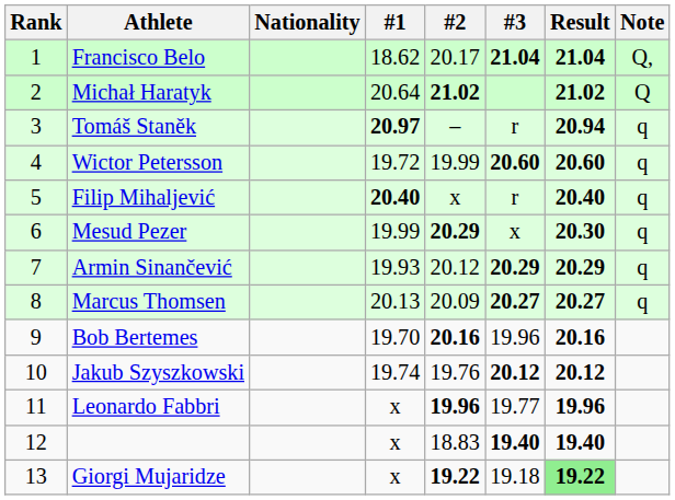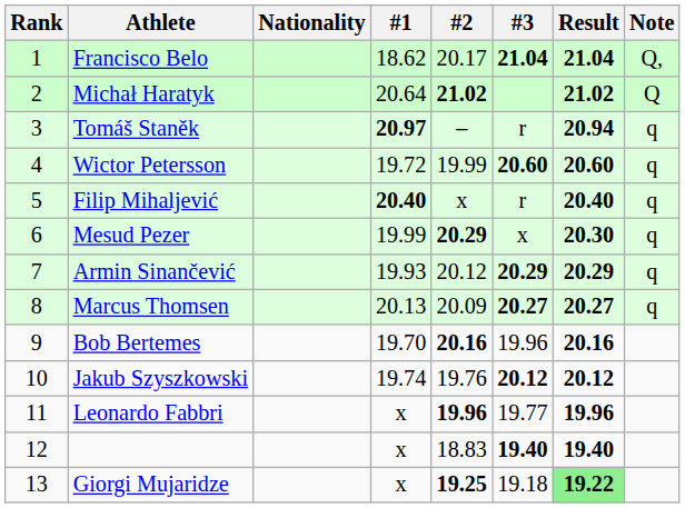 <table class="wikitable sortable" style="text-align:center">
 <tr>
 <th>Rank</th>
 <th>Athlete</th>
 <th>Nationality</th>
 <th>#1</th>
 <th>#2</th>
 <th>#3</th>
 <th>Result</th>
 <th>Note</th>
 </tr>
 <tr bgcolor=ccffcc>
 <td>1</td>
 <td align=left><a href='#'>Francisco Belo</a></td>
 <td align=left></td>
 <td>18.62</td>
 <td>20.17</td>
 <td><strong>21.04</strong></td>
 <td><strong>21.04</strong></td>
 <td>Q, </td>
 </tr>
 <tr bgcolor=ccffcc>
 <td>2</td>
 <td align=left><a href='#'>Michał Haratyk</a></td>
 <td align=left></td>
 <td>20.64</td>
 <td><strong>21.02</strong></td>
 <td></td>
 <td><strong>21.02</strong></td>
 <td>Q</td>
 </tr>
 <tr bgcolor=ddffdd>
 <td>3</td>
 <td align=left><a href='#'>Tomáš Staněk</a></td>
 <td align=left></td>
 <td><strong>20.97</strong></td>
 <td>–</td>
 <td>r</td>
 <td><strong>20.94</strong></td>
 <td>q</td>
 </tr>
 <tr bgcolor=ddffdd>
 <td>4</td>
 <td align=left><a href='#'>Wictor Petersson</a></td>
 <td align=left></td>
 <td>19.72</td>
 <td>19.99</td>
 <td><strong>20.60</strong></td>
 <td><strong>20.60</strong></td>
 <td>q</td>
 </tr>
 <tr bgcolor=ddffdd>
 <td>5</td>
 <td align=left><a href='#'>Filip Mihaljević</a></td>
 <td align=left></td>
 <td><strong>20.40</strong></td>
 <td>x</td>
 <td>r</td>
 <td><strong>20.40</strong></td>
 <td>q</td>
 </tr>
 <tr bgcolor=ddffdd>
 <td>6</td>
 <td align=left><a href='#'>Mesud Pezer</a></td>
 <td align=left></td>
 <td>19.99</td>
 <td><strong>20.29</strong></td>
 <td>x</td>
 <td><strong>20.30</strong></td>
 <td>q</td>
 </tr>
 <tr bgcolor=ddffdd>
 <td>7</td>
 <td align=left><a href='#'>Armin Sinančević</a></td>
 <td align=left></td>
 <td>19.93</td>
 <td>20.12</td>
 <td><strong>20.29</strong></td>
 <td><strong>20.29</strong></td>
 <td>q</td>
 </tr>
 <tr bgcolor=ddffdd>
 <td>8</td>
 <td align=left><a href='#'>Marcus Thomsen</a></td>
 <td align=left></td>
 <td>20.13</td>
 <td>20.09</td>
 <td><strong>20.27</strong></td>
 <td><strong>20.27</strong></td>
 <td>q</td>
 </tr>
 <tr>
 <td>9</td>
 <td align=left><a href='#'>Bob Bertemes</a></td>
 <td align=left></td>
 <td>19.70</td>
 <td><strong>20.16</strong></td>
 <td>19.96</td>
 <td><strong>20.16</strong></td>
 <td></td>
 </tr>
 <tr>
 <td>10</td>
 <td align=left><a href='#'>Jakub Szyszkowski</a></td>
 <td align=left></td>
 <td>19.74</td>
 <td>19.76</td>
 <td><strong>20.12</strong></td>
 <td><strong>20.12</strong></td>
 <td></td>
 </tr>
 <tr>
 <td>11</td>
 <td align=left><a href='#'>Leonardo Fabbri</a></td>
 <td align=left></td>
 <td>x</td>
 <td><strong>19.96</strong></td>
 <td>19.77</td>
 <td><strong>19.96</strong></td>
 <td></td>
 </tr>
 <tr>
 <td>12</td>
 <td align=left></td>
 <td align=left></td>
 <td>x</td>
 <td>18.83</td>
 <td><strong>19.40</strong></td>
 <td><strong>19.40</strong></td>
 <td></td>
 </tr>
 <tr>
 <td>13</td>
 <td align=left><a href='#'>Giorgi Mujaridze</a></td>
 <td align=left></td>
 <td>x</td>
-<td><strong>19.22</strong></td>
+<td><strong>19.25</strong></td>
 <td>19.18</td>
 <td style="background: lightgreen;"><strong>19.22</strong></td>
 <td></td>
 </tr>
 </table>
